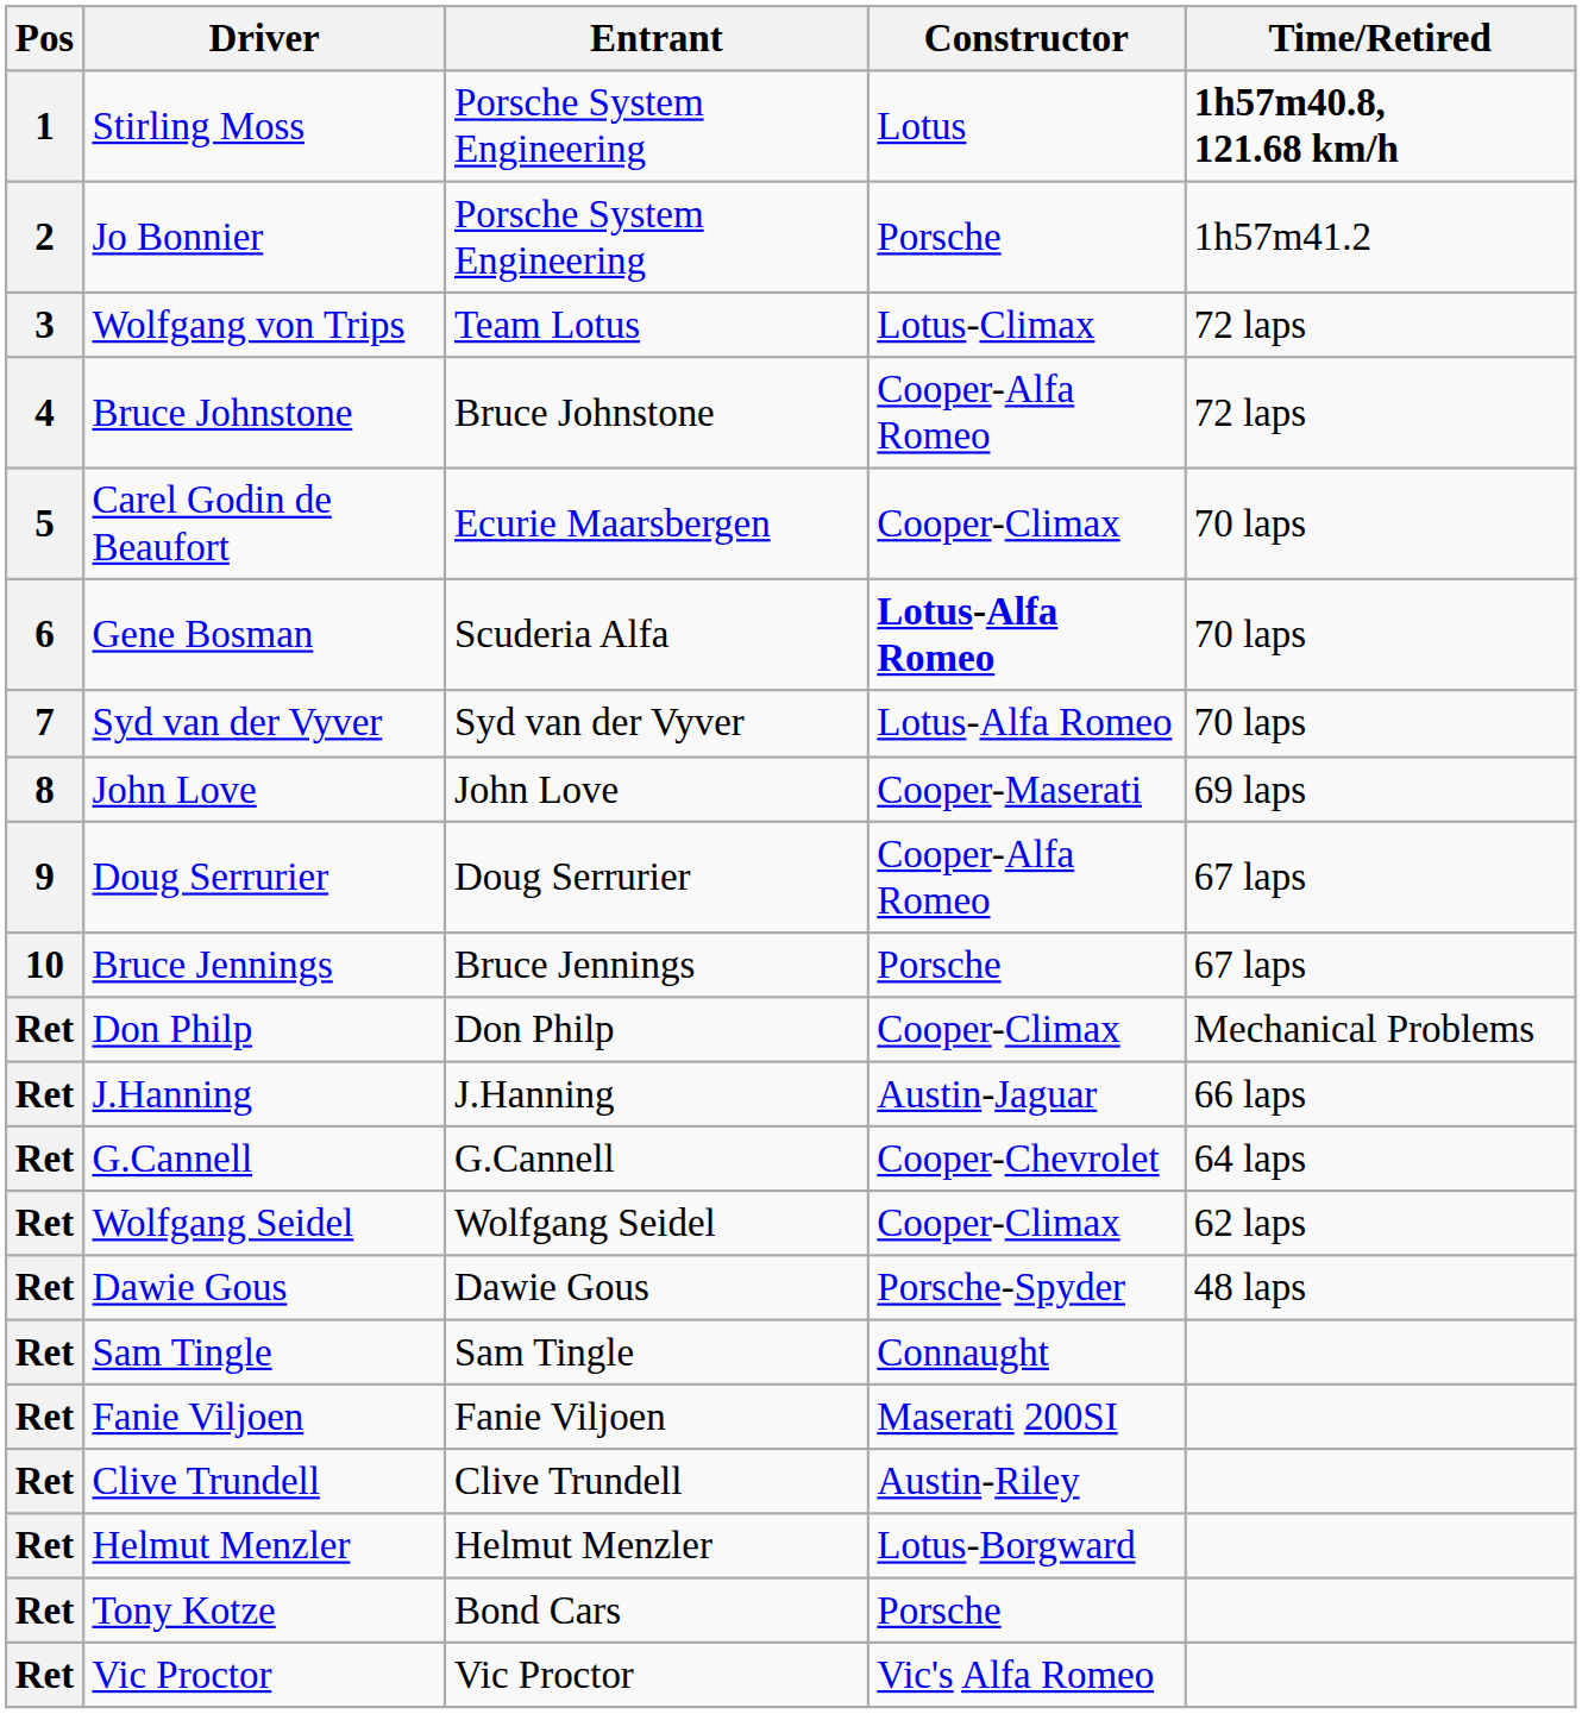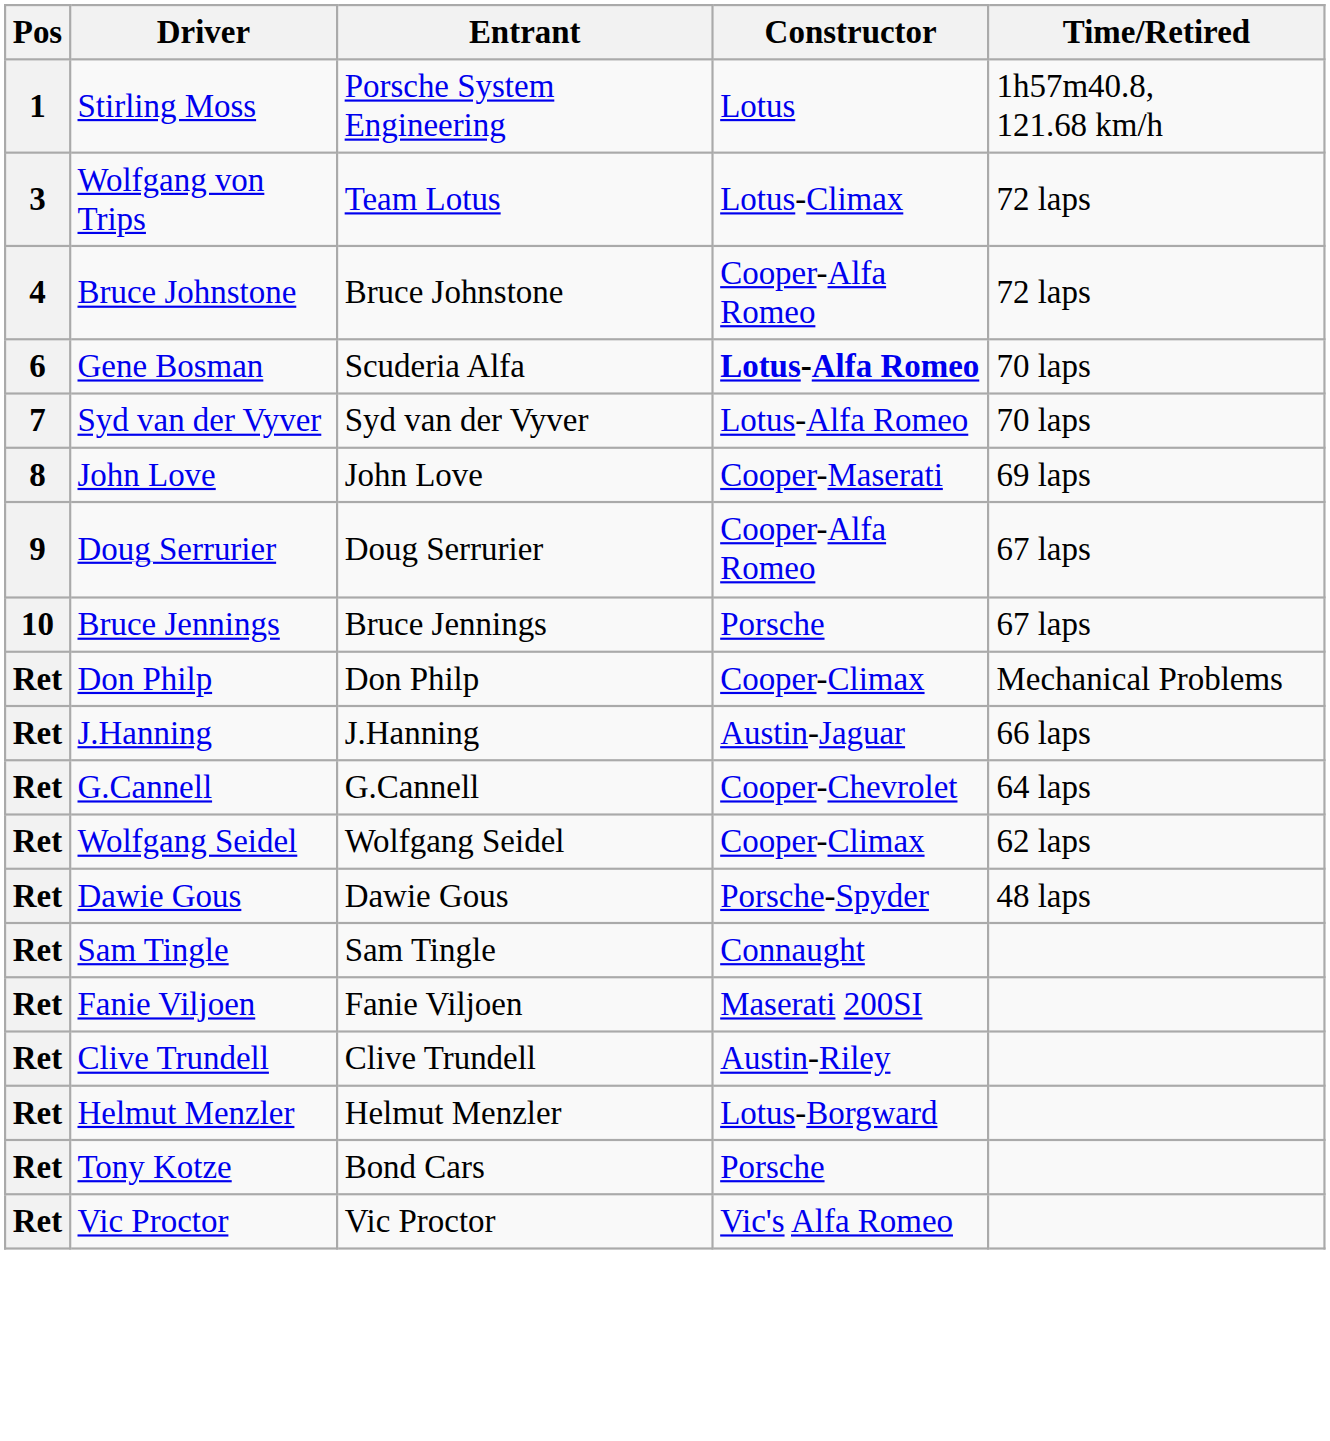 <table class="wikitable" style="font-size: 95%;">
 <tr>
 <th>Pos</th>
 <th>Driver</th>
 <th>Entrant</th>
 <th>Constructor</th>
 <th>Time/Retired</th>
 </tr>
 <tr>
 <th>1</th>
 <td> <a href='#'>Stirling Moss</a></td>
 <td><a href='#'>Porsche System Engineering</a></td>
 <td><a href='#'>Lotus</a></td>
-<td><strong>1h57m40.8, 121.68 km/h</strong></td>
-</tr>
-<tr>
-<th>2</th>
-<td> <a href='#'>Jo Bonnier</a></td>
-<td><a href='#'>Porsche System Engineering</a></td>
-<td><a href='#'>Porsche</a></td>
-<td>1h57m41.2</td>
+<td>1h57m40.8, 121.68 km/h</td>
 </tr>
 <tr>
 <th>3</th>
 <td> <a href='#'>Wolfgang von Trips</a></td>
 <td><a href='#'>Team Lotus</a></td>
 <td><a href='#'>Lotus</a>-<a href='#'>Climax</a></td>
 <td>72 laps</td>
 </tr>
 <tr>
 <th>4</th>
 <td> <a href='#'>Bruce Johnstone</a></td>
 <td>Bruce Johnstone</td>
 <td><a href='#'>Cooper</a>-<a href='#'>Alfa Romeo</a></td>
 <td>72 laps</td>
-</tr>
-<tr>
-<th>5</th>
-<td> <a href='#'>Carel Godin de Beaufort</a></td>
-<td><a href='#'>Ecurie Maarsbergen</a></td>
-<td><a href='#'>Cooper</a>-<a href='#'>Climax</a></td>
-<td>70 laps</td>
 </tr>
 <tr>
 <th>6</th>
 <td> <a href='#'>Gene Bosman</a></td>
 <td>Scuderia Alfa</td>
 <td><strong><a href='#'>Lotus</a>-<a href='#'>Alfa Romeo</a></strong></td>
 <td>70 laps</td>
 </tr>
 <tr>
 <th>7</th>
 <td> <a href='#'>Syd van der Vyver</a></td>
 <td>Syd van der Vyver</td>
 <td><a href='#'>Lotus</a>-<a href='#'>Alfa Romeo</a></td>
 <td>70 laps</td>
 </tr>
 <tr>
 <th>8</th>
 <td> <a href='#'>John Love</a></td>
 <td>John Love</td>
 <td><a href='#'>Cooper</a>-<a href='#'>Maserati</a></td>
 <td>69 laps</td>
 </tr>
 <tr>
 <th>9</th>
 <td> <a href='#'>Doug Serrurier</a></td>
 <td>Doug Serrurier</td>
 <td><a href='#'>Cooper</a>-<a href='#'>Alfa Romeo</a></td>
 <td>67 laps</td>
 </tr>
 <tr>
 <th>10</th>
 <td> <a href='#'>Bruce Jennings</a></td>
 <td>Bruce Jennings</td>
 <td><a href='#'>Porsche</a></td>
 <td>67 laps</td>
 </tr>
 <tr>
 <th>Ret</th>
 <td> <a href='#'>Don Philp</a></td>
 <td>Don Philp</td>
 <td><a href='#'>Cooper</a>-<a href='#'>Climax</a></td>
 <td>Mechanical Problems</td>
 </tr>
 <tr>
 <th>Ret</th>
 <td> <a href='#'>J.Hanning</a></td>
 <td>J.Hanning</td>
 <td><a href='#'>Austin</a>-<a href='#'>Jaguar</a></td>
 <td>66 laps</td>
 </tr>
 <tr>
 <th>Ret</th>
 <td> <a href='#'>G.Cannell</a></td>
 <td>G.Cannell</td>
 <td><a href='#'>Cooper</a>-<a href='#'>Chevrolet</a></td>
 <td>64 laps</td>
 </tr>
 <tr>
 <th>Ret</th>
 <td> <a href='#'>Wolfgang Seidel</a></td>
 <td>Wolfgang Seidel</td>
 <td><a href='#'>Cooper</a>-<a href='#'>Climax</a></td>
 <td>62 laps</td>
 </tr>
 <tr>
 <th>Ret</th>
 <td> <a href='#'>Dawie Gous</a></td>
 <td>Dawie Gous</td>
 <td><a href='#'>Porsche</a>-<a href='#'>Spyder</a></td>
 <td>48 laps</td>
 </tr>
 <tr>
 <th>Ret</th>
 <td> <a href='#'>Sam Tingle</a></td>
 <td>Sam Tingle</td>
 <td><a href='#'>Connaught</a></td>
 <td></td>
 </tr>
 <tr>
 <th>Ret</th>
 <td> <a href='#'>Fanie Viljoen</a></td>
 <td>Fanie Viljoen</td>
 <td><a href='#'>Maserati</a> <a href='#'>200SI</a></td>
 <td></td>
 </tr>
 <tr>
 <th>Ret</th>
 <td> <a href='#'>Clive Trundell</a></td>
 <td>Clive Trundell</td>
 <td><a href='#'>Austin</a>-<a href='#'>Riley</a></td>
 <td></td>
 </tr>
 <tr>
 <th>Ret</th>
 <td> <a href='#'>Helmut Menzler</a></td>
 <td>Helmut Menzler</td>
 <td><a href='#'>Lotus</a>-<a href='#'>Borgward</a></td>
 <td></td>
 </tr>
 <tr>
 <th>Ret</th>
 <td> <a href='#'>Tony Kotze</a></td>
 <td>Bond Cars</td>
 <td><a href='#'>Porsche</a></td>
 <td></td>
 </tr>
 <tr>
 <th>Ret</th>
 <td> <a href='#'>Vic Proctor</a></td>
 <td>Vic Proctor</td>
 <td><a href='#'>Vic's</a> <a href='#'>Alfa Romeo</a></td>
 <td></td>
 </tr>
 </table>
